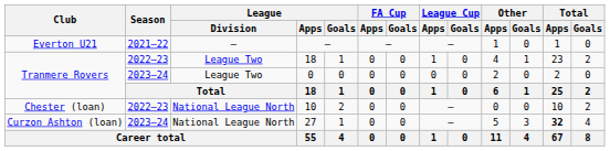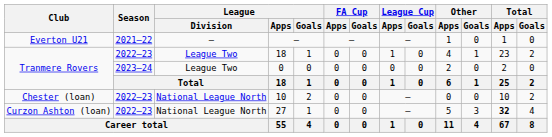 <table class="wikitable" style="text-align:center;">
 <tr>
 <th rowspan="2">Club</th>
 <th rowspan="2">Season</th>
 <th colspan="3">League</th>
 <th colspan="2"><a href='#'>FA Cup</a></th>
 <th colspan="2"><a href='#'>League Cup</a></th>
 <th colspan="2">Other</th>
 <th colspan="2">Total</th>
 </tr>
 <tr>
 <th>Division</th>
 <th>Apps</th>
 <th>Goals</th>
 <th>Apps</th>
 <th>Goals</th>
 <th>Apps</th>
 <th>Goals</th>
 <th>Apps</th>
 <th>Goals</th>
 <th>Apps</th>
 <th>Goals</th>
 </tr>
 <tr>
 <td><a href='#'>Everton U21</a></td>
 <td><a href='#'>2021–22</a></td>
 <td colspan=1>—</td>
 <td colspan=2>—</td>
 <td colspan=2>—</td>
 <td colspan=2>—</td>
 <td>1</td>
 <td>0</td>
 <td>1</td>
 <td>0</td>
 </tr>
 <tr>
 <td rowspan="3"><a href='#'>Tranmere Rovers</a></td>
 <td><a href='#'>2022–23</a></td>
 <td><a href='#'>League Two</a></td>
 <td>18</td>
 <td>1</td>
 <td>0</td>
 <td>0</td>
 <td>1</td>
 <td>0</td>
 <td>4</td>
 <td>1</td>
 <td>23</td>
 <td>2</td>
 </tr>
 <tr>
 <td><a href='#'>2023–24</a></td>
 <td>League Two</td>
 <td>0</td>
 <td>0</td>
 <td>0</td>
 <td>0</td>
 <td>0</td>
 <td>0</td>
 <td>2</td>
 <td>0</td>
 <td>2</td>
 <td>0</td>
 </tr>
 <tr>
 <th colspan=2>Total</th>
 <th>18</th>
 <th>1</th>
 <th>0</th>
 <th>0</th>
 <th>1</th>
 <th>0</th>
 <th>6</th>
 <th>1</th>
 <th>25</th>
 <th>2</th>
 </tr>
 <tr>
 <td><a href='#'>Chester</a> (loan)</td>
 <td><a href='#'>2022–23</a></td>
 <td><a href='#'>National League North</a></td>
 <td>10</td>
 <td>2</td>
 <td>0</td>
 <td>0</td>
 <td colspan="2">—</td>
 <td>0</td>
 <td>0</td>
 <td>10</td>
 <td>2</td>
 </tr>
 <tr>
 <td><a href='#'>Curzon Ashton</a> (loan)</td>
-<td><a href='#'>2023–24</a></td>
+<td><a href='#'>2022–23</a></td>
 <td>National League North</td>
 <td>27</td>
 <td>1</td>
 <td>0</td>
 <td>0</td>
 <td colspan="2">—</td>
 <td>5</td>
 <td>3</td>
 <td><strong>32</strong></td>
 <td>4</td>
 </tr>
 <tr>
 <th colspan="3">Career total</th>
 <th>55</th>
 <th>4</th>
 <th>0</th>
 <th>0</th>
 <th>1</th>
 <th>0</th>
 <th>11</th>
 <th>4</th>
 <th>67</th>
 <th>8</th>
 </tr>
 </table>
